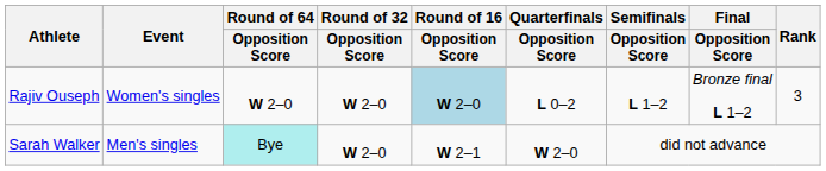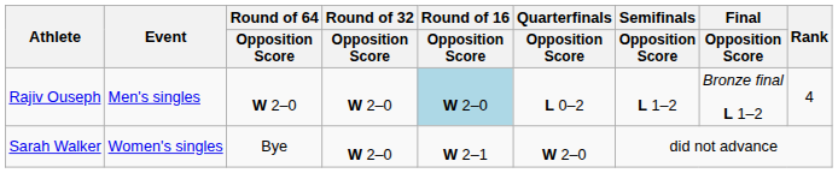 <table class=wikitable style="font-size:90%">
 <tr>
 <th rowspan="2">Athlete</th>
 <th rowspan="2">Event</th>
 <th>Round of 64</th>
 <th>Round of 32</th>
 <th>Round of 16</th>
 <th>Quarterfinals</th>
 <th>Semifinals</th>
 <th>Final</th>
 <th rowspan=2>Rank</th>
 </tr>
 <tr style="font-size:95%">
 <th>Opposition<br>Score</th>
 <th>Opposition<br>Score</th>
 <th>Opposition<br>Score</th>
 <th>Opposition<br>Score</th>
 <th>Opposition<br>Score</th>
 <th>Opposition<br>Score</th>
 </tr>
 <tr align=center>
 <td align=left><a href='#'>Rajiv Ouseph</a></td>
-<td align=left><a href='#'>Women's singles</a></td>
+<td align=left><a href='#'>Men's singles</a></td>
 <td><br><strong>W</strong> 2–0</td>
 <td><br><strong>W</strong> 2–0</td>
 <td style="background: lightblue;"><br><strong>W</strong> 2–0</td>
 <td><br><strong>L</strong> 0–2</td>
 <td><br><strong>L</strong> 1–2</td>
 <td><em>Bronze final</em><br><br><strong>L</strong> 1–2</td>
-<td>3</td>
+<td>4</td>
 </tr>
 <tr align=center>
 <td align=left><a href='#'>Sarah Walker</a></td>
-<td align=left><a href='#'>Men's singles</a></td>
-<td style="background: paleturquoise;">Bye</td>
+<td align=left><a href='#'>Women's singles</a></td>
+<td>Bye</td>
 <td><br><strong>W</strong> 2–0</td>
 <td><br><strong>W</strong> 2–1</td>
 <td><br><strong>W</strong> 2–0</td>
 <td colspan=3>did not advance</td>
 </tr>
 </table>
